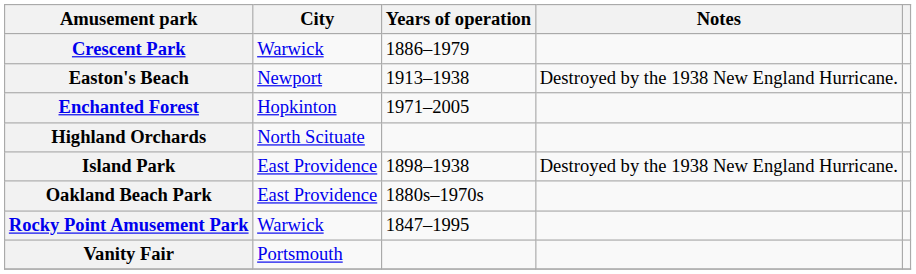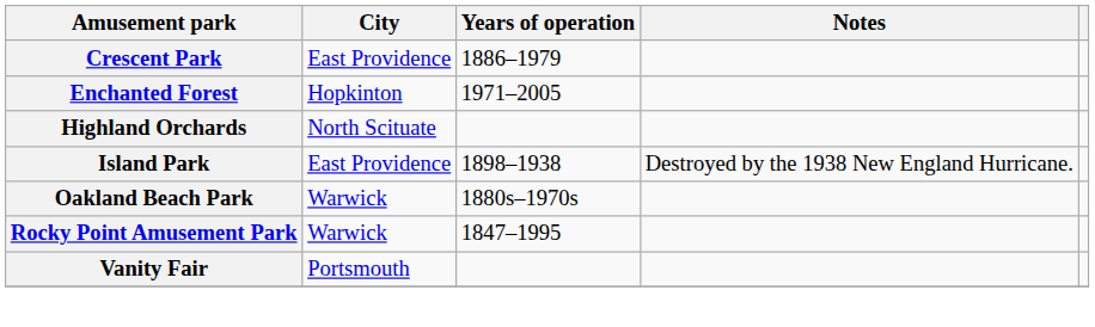 <table class="wikitable plainrowheaders sortable">
 <tr>
 <th scope="col">Amusement park</th>
 <th scope="col">City</th>
 <th scope="col">Years of operation</th>
 <th scope="col" class="unsortable">Notes</th>
 <th scope="col" class="unsortable"></th>
 </tr>
 <tr>
 <th scope="row"><a href='#'>Crescent Park</a></th>
-<td><a href='#'>Warwick</a></td>
+<td><a href='#'>East Providence</a></td>
 <td>1886–1979</td>
 <td></td>
-<td style="text-align:center;"></td>
-</tr>
-<tr>
-<th scope="row">Easton's Beach</th>
-<td><a href='#'>Newport</a></td>
-<td>1913–1938</td>
-<td>Destroyed by the 1938 New England Hurricane.</td>
 <td style="text-align:center;"></td>
 </tr>
 <tr>
 <th scope="row"><a href='#'>Enchanted Forest</a></th>
 <td><a href='#'>Hopkinton</a></td>
 <td>1971–2005</td>
 <td></td>
 <td style="text-align:center;"></td>
 </tr>
 <tr>
 <th scope="row">Highland Orchards</th>
 <td><a href='#'>North Scituate</a></td>
 <td></td>
 <td></td>
 <td style="text-align:center;"></td>
 </tr>
 <tr>
 <th scope="row">Island Park</th>
 <td><a href='#'>East Providence</a></td>
 <td>1898–1938</td>
 <td>Destroyed by the 1938 New England Hurricane.</td>
 <td style="text-align:center;"></td>
 </tr>
 <tr>
 <th scope="row">Oakland Beach Park</th>
-<td><a href='#'>East Providence</a></td>
+<td><a href='#'>Warwick</a></td>
 <td>1880s–1970s</td>
 <td></td>
 <td style="text-align:center;"></td>
 </tr>
 <tr>
 <th scope="row"><a href='#'>Rocky Point Amusement Park</a></th>
 <td><a href='#'>Warwick</a></td>
 <td>1847–1995</td>
 <td></td>
 <td style="text-align:center;"></td>
 </tr>
 <tr>
 <th scope="row">Vanity Fair</th>
 <td><a href='#'>Portsmouth</a></td>
 <td></td>
 <td></td>
 <td style="text-align:center;"></td>
 </tr>
 <tr>
 </tr>
 </table>
